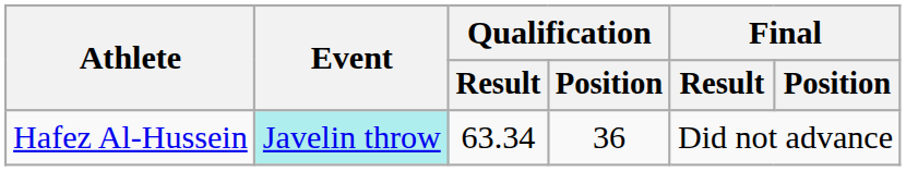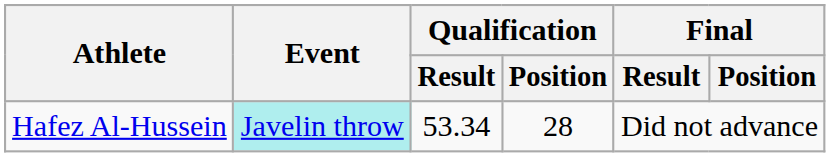 <table class=wikitable style="font-size:90%">
 <tr>
 <th rowspan="2">Athlete</th>
 <th rowspan="2">Event</th>
 <th colspan="2">Qualification</th>
 <th colspan="2">Final</th>
 </tr>
 <tr style="font-size:95%">
 <th>Result</th>
 <th>Position</th>
 <th>Result</th>
 <th>Position</th>
 </tr>
 <tr align=center>
 <td align=left><a href='#'>Hafez Al-Hussein</a></td>
 <td align=left style="background: paleturquoise;"><a href='#'>Javelin throw</a></td>
-<td>63.34</td>
-<td>36</td>
+<td>53.34</td>
+<td>28</td>
 <td colspan=2>Did not advance</td>
 </tr>
 </table>
